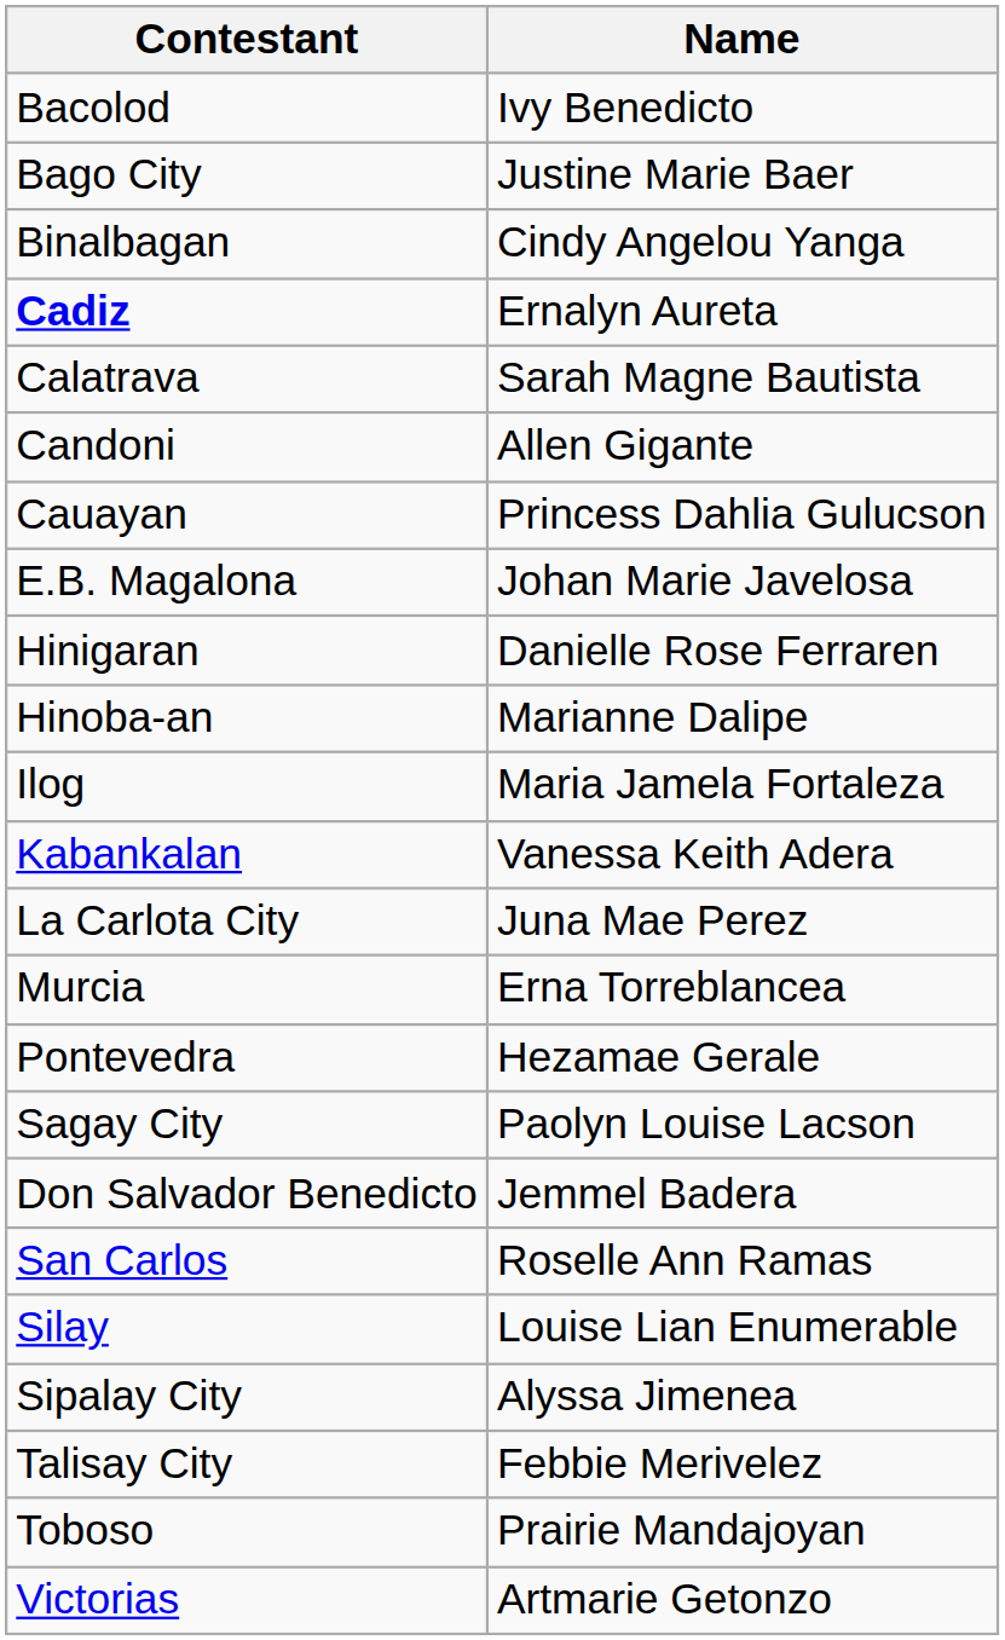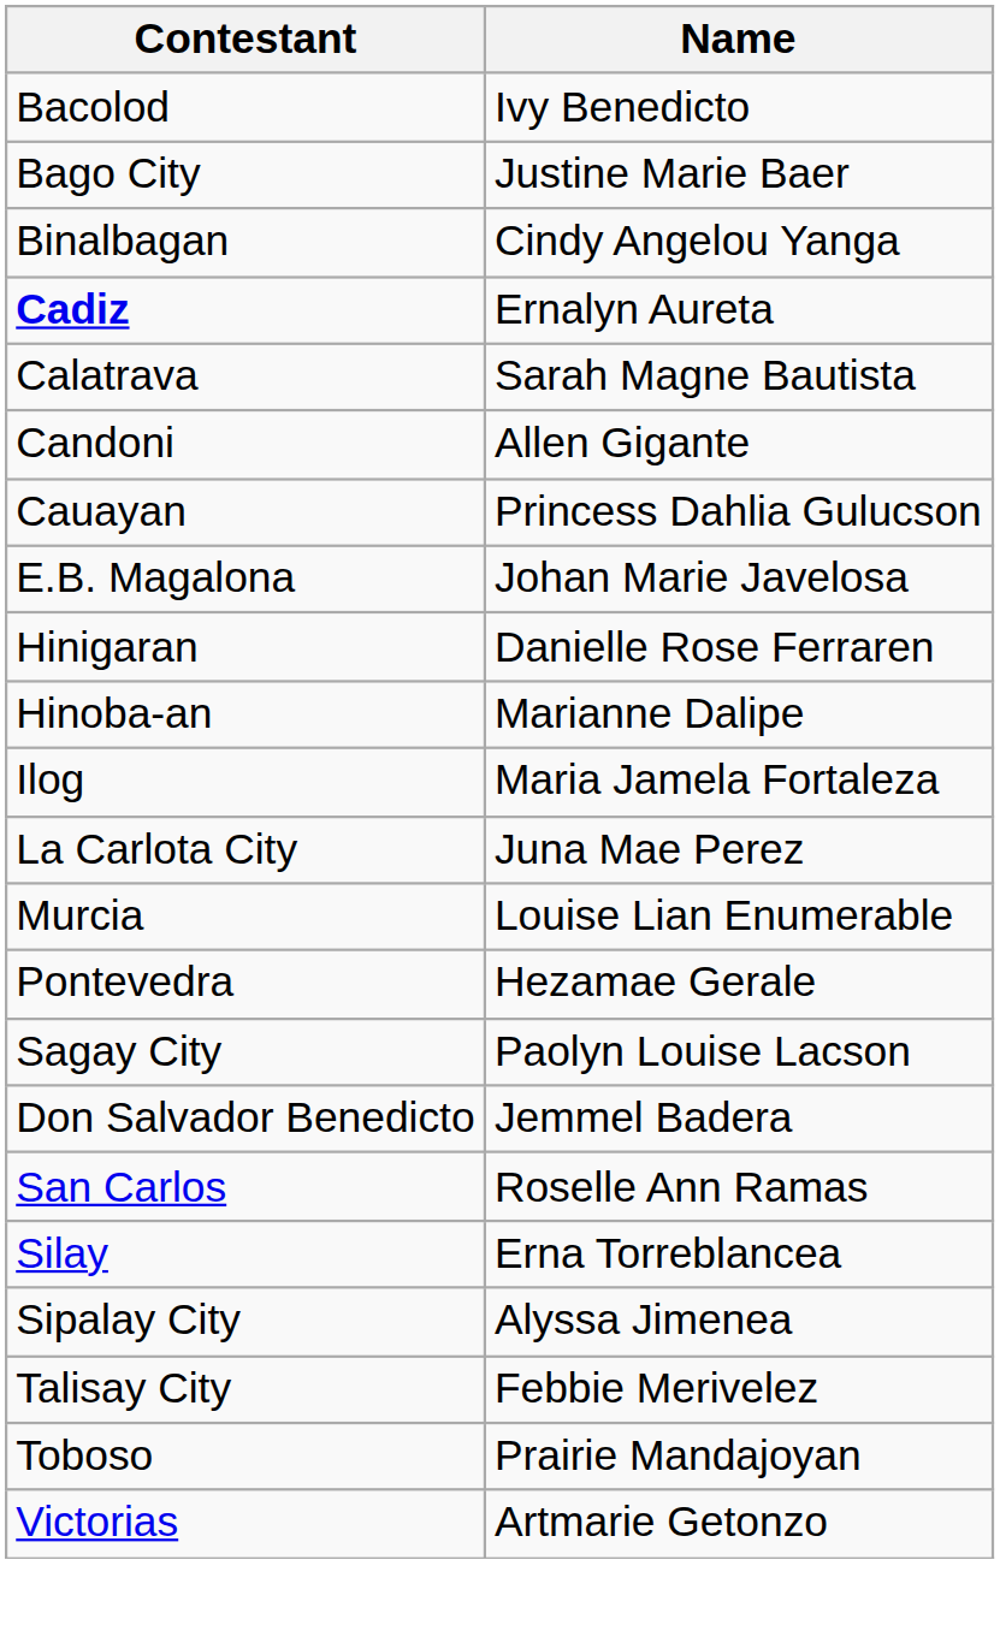 <table class="wikitable">
 <tr>
 <th>Contestant</th>
 <th>Name</th>
 </tr>
 <tr>
 <td>Bacolod</td>
 <td>Ivy Benedicto</td>
 </tr>
 <tr>
 <td>Bago City</td>
 <td>Justine Marie Baer</td>
 </tr>
 <tr>
 <td>Binalbagan</td>
 <td>Cindy Angelou Yanga</td>
 </tr>
 <tr>
 <td><strong><a href='#'>Cadiz</a></strong></td>
 <td>Ernalyn Aureta</td>
 </tr>
 <tr>
 <td>Calatrava</td>
 <td>Sarah Magne Bautista</td>
 </tr>
 <tr>
 <td>Candoni</td>
 <td>Allen Gigante</td>
 </tr>
 <tr>
 <td>Cauayan</td>
 <td>Princess Dahlia Gulucson</td>
 </tr>
 <tr>
 <td>E.B. Magalona</td>
 <td>Johan Marie Javelosa</td>
 </tr>
 <tr>
 <td>Hinigaran</td>
 <td>Danielle Rose Ferraren</td>
 </tr>
 <tr>
 <td>Hinoba-an</td>
 <td>Marianne Dalipe</td>
 </tr>
 <tr>
 <td>Ilog</td>
 <td>Maria Jamela Fortaleza</td>
 </tr>
 <tr>
-<td><a href='#'>Kabankalan</a></td>
-<td>Vanessa Keith Adera</td>
-</tr>
-<tr>
 <td>La Carlota City</td>
 <td>Juna Mae Perez</td>
 </tr>
 <tr>
 <td>Murcia</td>
-<td>Erna Torreblancea</td>
+<td>Louise Lian Enumerable</td>
 </tr>
 <tr>
 <td>Pontevedra</td>
 <td>Hezamae Gerale</td>
 </tr>
 <tr>
 <td>Sagay City</td>
 <td>Paolyn Louise Lacson</td>
 </tr>
 <tr>
 <td>Don Salvador Benedicto</td>
 <td>Jemmel Badera</td>
 </tr>
 <tr>
 <td><a href='#'>San Carlos</a></td>
 <td>Roselle Ann Ramas</td>
 </tr>
 <tr>
 <td><a href='#'>Silay</a></td>
-<td>Louise Lian Enumerable</td>
+<td>Erna Torreblancea</td>
 </tr>
 <tr>
 <td>Sipalay City</td>
 <td>Alyssa Jimenea</td>
 </tr>
 <tr>
 <td>Talisay City</td>
 <td>Febbie Merivelez</td>
 </tr>
 <tr>
 <td>Toboso</td>
 <td>Prairie Mandajoyan</td>
 </tr>
 <tr>
 <td><a href='#'>Victorias</a></td>
 <td>Artmarie Getonzo</td>
 </tr>
 </table>
